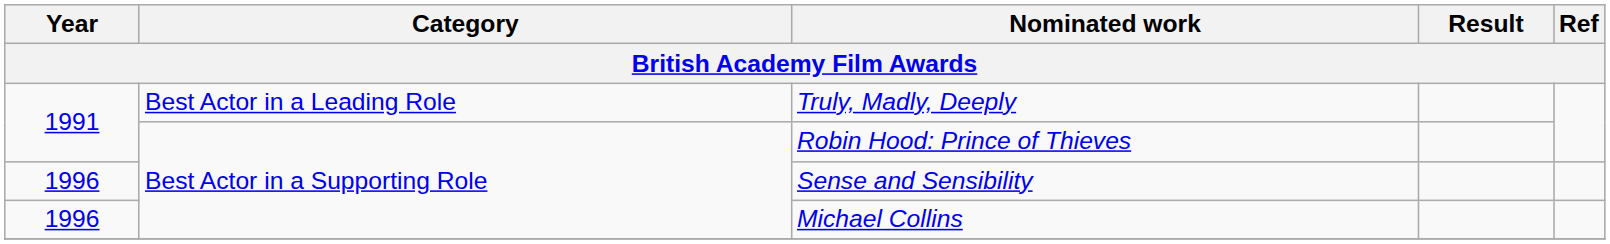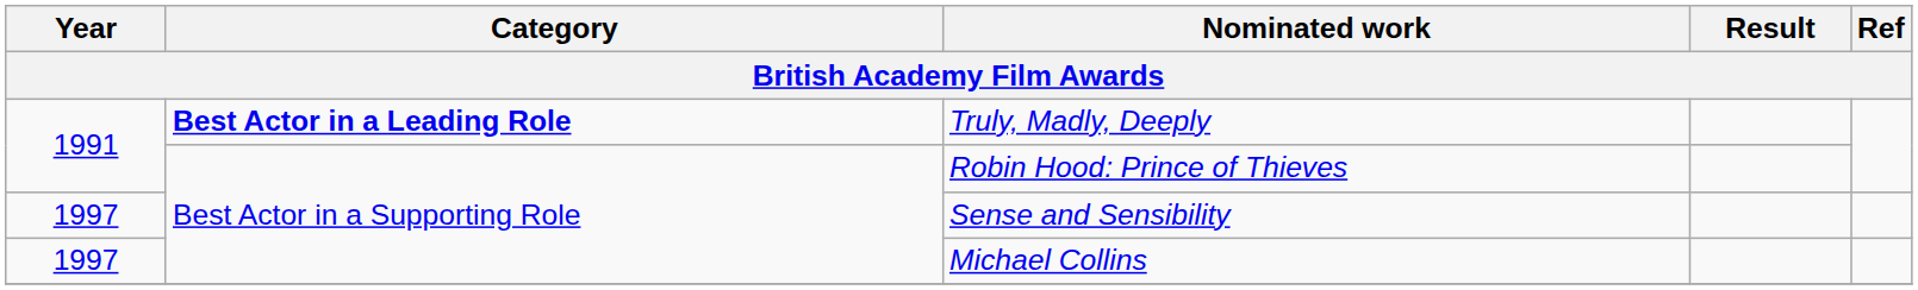 <table class=wikitable>
 <tr>
 <th scope="col" style="width:5em;">Year</th>
 <th scope="col" style="width:26em;">Category</th>
 <th scope="col" style="width:25em;">Nominated work</th>
 <th scope="col" style="width:5em;">Result</th>
 <th>Ref</th>
 </tr>
 <tr>
 <th colspan=5><a href='#'>British Academy Film Awards</a></th>
 </tr>
 <tr>
 <td style="text-align:center;", rowspan=2><a href='#'>1991</a></td>
-<td><a href='#'>Best Actor in a Leading Role</a></td>
+<td><strong><a href='#'>Best Actor in a Leading Role</a></strong></td>
 <td><em><a href='#'>Truly, Madly, Deeply</a></em></td>
 <td></td>
 <td rowspan=2></td>
 </tr>
 <tr>
 <td rowspan=3><a href='#'>Best Actor in a Supporting Role</a></td>
 <td><em><a href='#'>Robin Hood: Prince of Thieves</a></em></td>
 <td></td>
 </tr>
 <tr>
-<td style="text-align:center;"><a href='#'>1996</a></td>
+<td style="text-align:center;"><a href='#'>1997</a></td>
 <td><em><a href='#'>Sense and Sensibility</a></em></td>
 <td></td>
 <td></td>
 </tr>
 <tr>
-<td style="text-align:center;"><a href='#'>1996</a></td>
+<td style="text-align:center;"><a href='#'>1997</a></td>
 <td><em><a href='#'>Michael Collins</a></em></td>
 <td></td>
 <td></td>
 </tr>
 <tr>
 </tr>
 </table>
